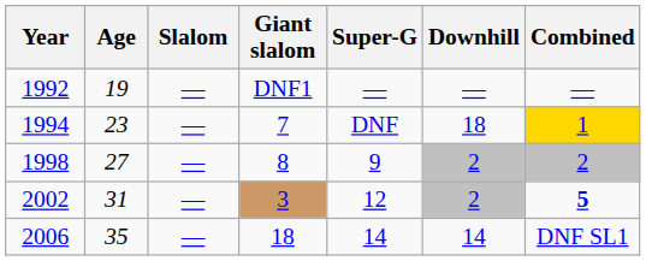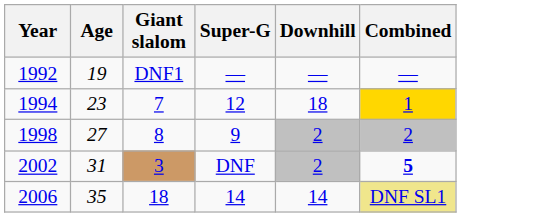 <table class=wikitable style="text-align:center">
 <tr>
 <th>  Year  </th>
 <th> Age </th>
-<th> Slalom </th>
 <th> Giant <br> slalom </th>
 <th>Super-G</th>
 <th>Downhill</th>
 <th>Combined</th>
 </tr>
 <tr>
 <td><a href='#'>1992</a></td>
 <td><em>19</em></td>
-<td><a href='#'>—</a></td>
 <td><a href='#'>DNF1</a></td>
 <td><a href='#'>—</a></td>
 <td><a href='#'>—</a></td>
 <td><a href='#'>—</a></td>
 </tr>
 <tr>
 <td><a href='#'>1994</a></td>
 <td><em>23</em></td>
-<td><a href='#'>—</a></td>
 <td><a href='#'>7</a></td>
-<td><a href='#'>DNF</a></td>
+<td><a href='#'>12</a></td>
 <td><a href='#'>18</a></td>
 <td style="background:gold;"><a href='#'>1</a></td>
 </tr>
 <tr>
 <td><a href='#'>1998</a></td>
 <td><em>27</em></td>
-<td><a href='#'>—</a></td>
 <td><a href='#'>8</a></td>
 <td><a href='#'>9</a></td>
 <td style="background:silver;"><a href='#'>2</a></td>
 <td style="background:silver;"><a href='#'>2</a></td>
 </tr>
 <tr>
 <td><a href='#'>2002</a></td>
 <td><em>31</em></td>
-<td><a href='#'>—</a></td>
 <td style="background:#c96;"><a href='#'>3</a></td>
-<td><a href='#'>12</a></td>
+<td><a href='#'>DNF</a></td>
 <td style="background:silver;"><a href='#'>2</a></td>
 <td><strong><a href='#'>5</a></strong></td>
 </tr>
 <tr>
 <td><a href='#'>2006</a></td>
 <td><em>35</em></td>
-<td><a href='#'>—</a></td>
 <td><a href='#'>18</a></td>
 <td><a href='#'>14</a></td>
 <td><a href='#'>14</a></td>
-<td><a href='#'>DNF SL1</a></td>
+<td style="background: khaki;"><a href='#'>DNF SL1</a></td>
 </tr>
 </table>
